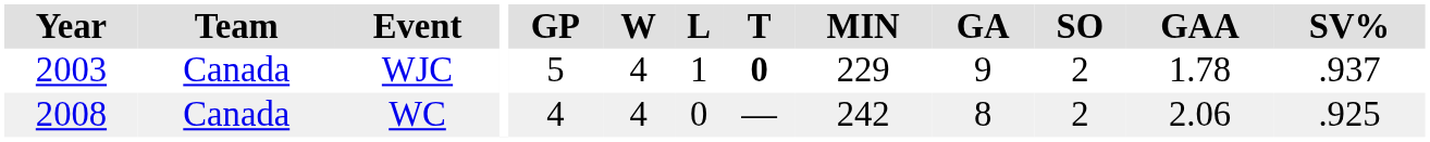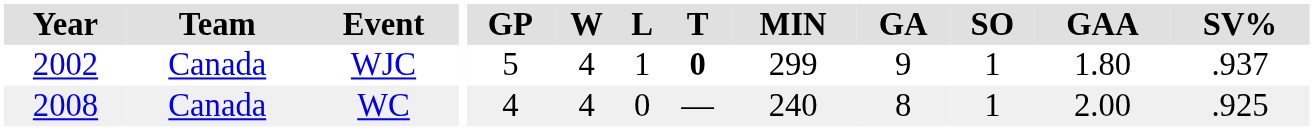 <table border="0" cellpadding="1" cellspacing="0" ID="Table3" style="text-align:center; width:40em">
 <tr ALIGN="center" bgcolor="#e0e0e0">
 <th>Year</th>
 <th>Team</th>
 <th>Event</th>
 <th rowspan="99" bgcolor="#ffffff"></th>
 <th>GP</th>
 <th>W</th>
 <th>L</th>
 <th>T</th>
 <th>MIN</th>
 <th>GA</th>
 <th>SO</th>
 <th>GAA</th>
 <th>SV%</th>
 </tr>
 <tr>
-<td><a href='#'>2003</a></td>
+<td><a href='#'>2002</a></td>
 <td><a href='#'>Canada</a></td>
 <td><a href='#'>WJC</a></td>
 <td>5</td>
 <td>4</td>
 <td>1</td>
 <td><strong>0</strong></td>
-<td>229</td>
+<td>299</td>
 <td>9</td>
-<td>2</td>
-<td>1.78</td>
+<td>1</td>
+<td>1.80</td>
 <td>.937</td>
 </tr>
 <tr bgcolor="#f0f0f0">
 <td><a href='#'>2008</a></td>
 <td><a href='#'>Canada</a></td>
 <td><a href='#'>WC</a></td>
 <td>4</td>
 <td>4</td>
 <td>0</td>
 <td>—</td>
-<td>242</td>
+<td>240</td>
 <td>8</td>
-<td>2</td>
-<td>2.06</td>
+<td>1</td>
+<td>2.00</td>
 <td>.925</td>
 </tr>
 </table>
